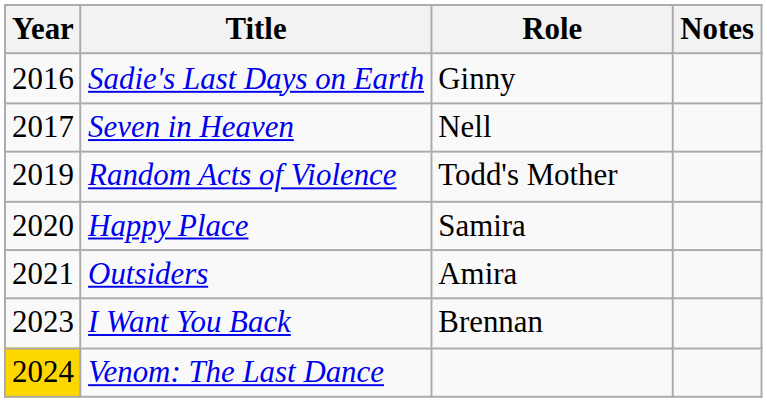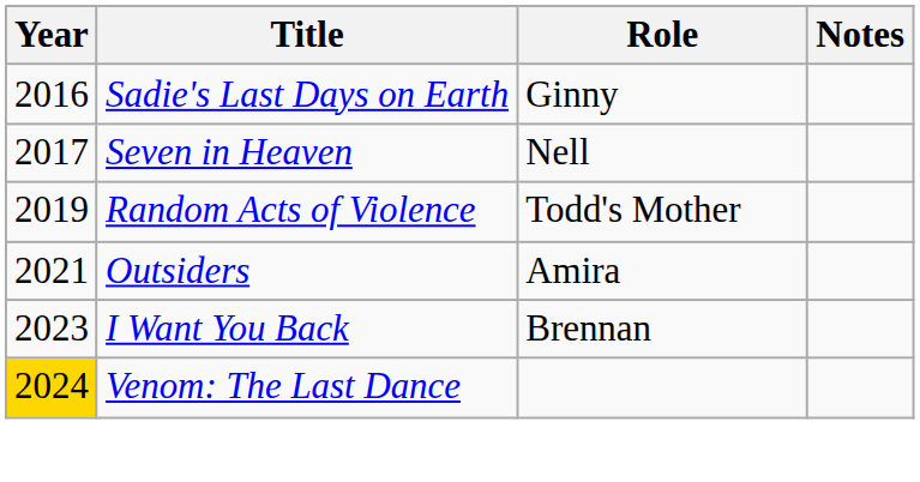 <table class="wikitable sortable">
 <tr>
 <th>Year</th>
 <th>Title</th>
 <th width=118>Role</th>
 <th class="unsortable">Notes</th>
 </tr>
 <tr>
 <td>2016</td>
 <td><em><a href='#'>Sadie's Last Days on Earth</a></em></td>
 <td>Ginny</td>
 <td></td>
 </tr>
 <tr>
 <td>2017</td>
 <td><em><a href='#'>Seven in Heaven</a></em></td>
 <td>Nell</td>
 <td></td>
 </tr>
 <tr>
 <td>2019</td>
 <td><em><a href='#'>Random Acts of Violence</a></em></td>
 <td>Todd's Mother</td>
 <td></td>
 </tr>
 <tr>
-<td>2020</td>
-<td><em><a href='#'>Happy Place</a></em></td>
-<td>Samira</td>
-<td></td>
-</tr>
-<tr>
 <td>2021</td>
 <td><em><a href='#'>Outsiders</a></em></td>
 <td>Amira</td>
 <td></td>
 </tr>
 <tr>
 <td>2023</td>
 <td><em><a href='#'>I Want You Back</a></em></td>
 <td>Brennan</td>
 <td></td>
 </tr>
 <tr>
 <td style="background: gold;">2024</td>
 <td><em><a href='#'>Venom: The Last Dance</a></em></td>
 <td><a href='#'></a></td>
 <td></td>
 </tr>
 </table>
